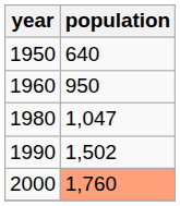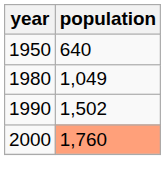 <table class="wikitable">
 <tr>
 <th>year</th>
 <th>population</th>
 </tr>
 <tr>
 <td>1950</td>
 <td>640</td>
 </tr>
 <tr>
-<td>1960</td>
-<td>950</td>
-</tr>
-<tr>
 <td>1980</td>
-<td>1,047</td>
+<td>1,049</td>
 </tr>
 <tr>
 <td>1990</td>
 <td>1,502</td>
 </tr>
 <tr>
 <td>2000</td>
 <td style="background: lightsalmon;">1,760</td>
 </tr>
 <tr>
 </tr>
 </table>
